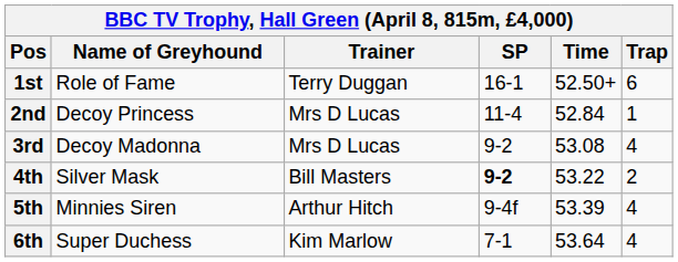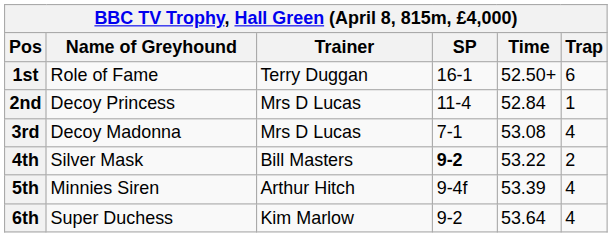 <table class="wikitable">
 <tr>
 <th colspan="6"><a href='#'>BBC TV Trophy</a>, <a href='#'>Hall Green</a> (April 8, 815m, £4,000)</th>
 </tr>
 <tr>
 <th width=30>Pos</th>
 <th width=180>Name of Greyhound</th>
 <th width=150>Trainer</th>
 <th width=50>SP</th>
 <th width=50>Time</th>
 <th width=30>Trap</th>
 </tr>
 <tr>
 <th>1st</th>
 <td>Role of Fame</td>
 <td>Terry Duggan</td>
 <td>16-1</td>
 <td>52.50+</td>
 <td>6</td>
 </tr>
 <tr>
 <th>2nd</th>
 <td>Decoy Princess</td>
 <td>Mrs D Lucas</td>
 <td>11-4</td>
 <td>52.84</td>
 <td>1</td>
 </tr>
 <tr>
 <th>3rd</th>
 <td>Decoy Madonna</td>
 <td>Mrs D Lucas</td>
-<td>9-2</td>
+<td>7-1</td>
 <td>53.08</td>
 <td>4</td>
 </tr>
 <tr>
 <th>4th</th>
 <td>Silver Mask</td>
 <td>Bill Masters</td>
 <td><strong>9-2</strong></td>
 <td>53.22</td>
 <td>2</td>
 </tr>
 <tr>
 <th>5th</th>
 <td>Minnies Siren </td>
 <td>Arthur Hitch</td>
 <td>9-4f</td>
 <td>53.39</td>
 <td>4</td>
 </tr>
 <tr>
 <th>6th</th>
 <td>Super Duchess</td>
 <td>Kim Marlow</td>
-<td>7-1</td>
+<td>9-2</td>
 <td>53.64</td>
 <td>4</td>
 </tr>
 </table>
